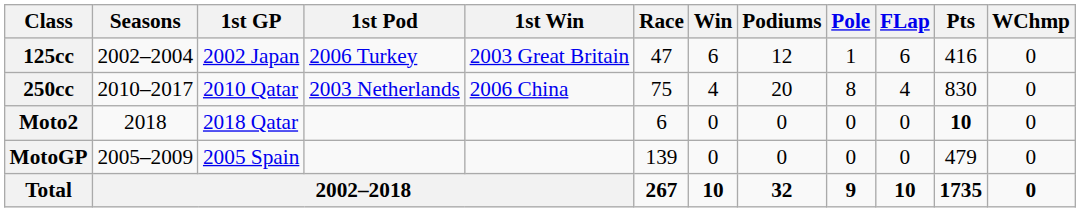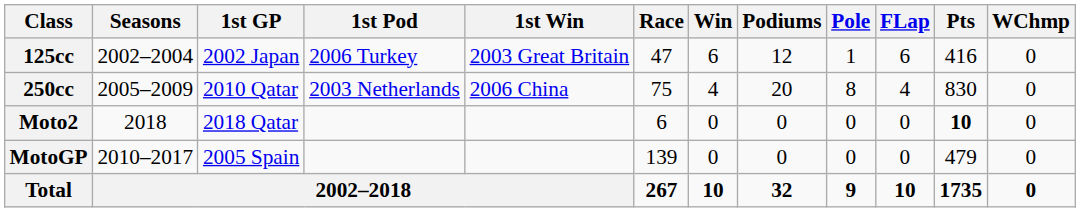 <table class="wikitable" style=text-align:center>
 <tr>
 <th>Class</th>
 <th>Seasons</th>
 <th>1st GP</th>
 <th>1st Pod</th>
 <th>1st Win</th>
 <th>Race</th>
 <th>Win</th>
 <th>Podiums</th>
 <th><a href='#'>Pole</a></th>
 <th><a href='#'>FLap</a></th>
 <th>Pts</th>
 <th>WChmp</th>
 </tr>
 <tr>
 <th>125cc</th>
 <td>2002–2004</td>
 <td align="left"><a href='#'>2002 Japan</a></td>
 <td align="left"><a href='#'>2006 Turkey</a></td>
 <td align="left"><a href='#'>2003 Great Britain</a></td>
 <td>47</td>
 <td>6</td>
 <td>12</td>
 <td>1</td>
 <td>6</td>
 <td>416</td>
 <td>0</td>
 </tr>
 <tr>
 <th>250cc</th>
-<td>2010–2017</td>
+<td>2005–2009</td>
 <td align="left"><a href='#'>2010 Qatar</a></td>
 <td align="left"><a href='#'>2003 Netherlands</a></td>
 <td align="left"><a href='#'>2006 China</a></td>
 <td>75</td>
 <td>4</td>
 <td>20</td>
 <td>8</td>
 <td>4</td>
 <td>830</td>
 <td>0</td>
 </tr>
 <tr>
 <th>Moto2</th>
 <td>2018</td>
 <td align="left"><a href='#'>2018 Qatar</a></td>
 <td align="left"></td>
 <td align="left"></td>
 <td>6</td>
 <td>0</td>
 <td>0</td>
 <td>0</td>
 <td>0</td>
 <td><strong>10</strong></td>
 <td>0</td>
 </tr>
 <tr>
 <th>MotoGP</th>
-<td>2005–2009</td>
+<td>2010–2017</td>
 <td align="left"><a href='#'>2005 Spain</a></td>
 <td align="left"></td>
 <td align="left"></td>
 <td>139</td>
 <td>0</td>
 <td>0</td>
 <td>0</td>
 <td>0</td>
 <td>479</td>
 <td>0</td>
 </tr>
 <tr>
 <th>Total</th>
 <th colspan=4>2002–2018</th>
 <td><strong>267</strong></td>
 <td><strong>10</strong></td>
 <td><strong>32</strong></td>
 <td><strong>9</strong></td>
 <td><strong>10</strong></td>
 <td><strong>1735</strong></td>
 <td><strong>0</strong></td>
 </tr>
 </table>
